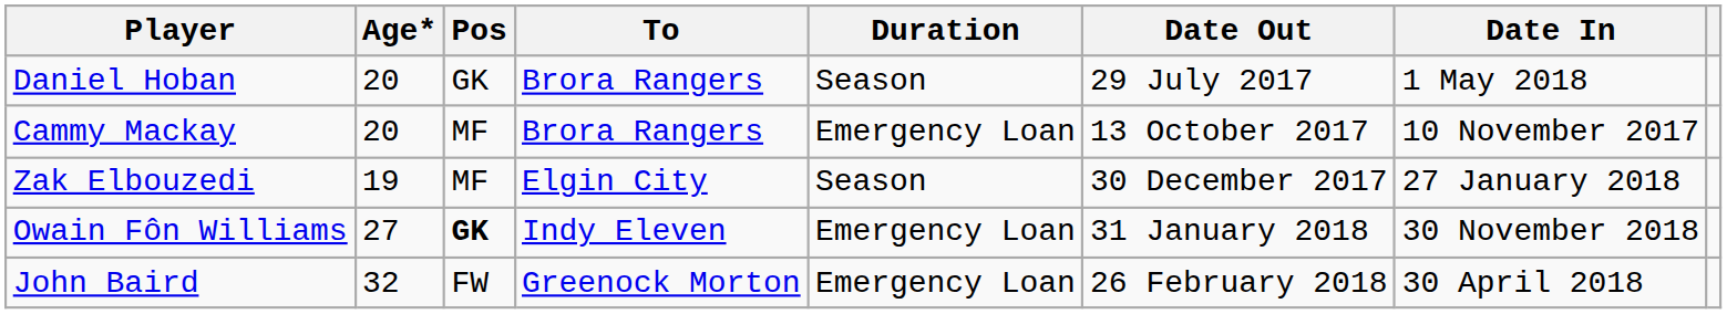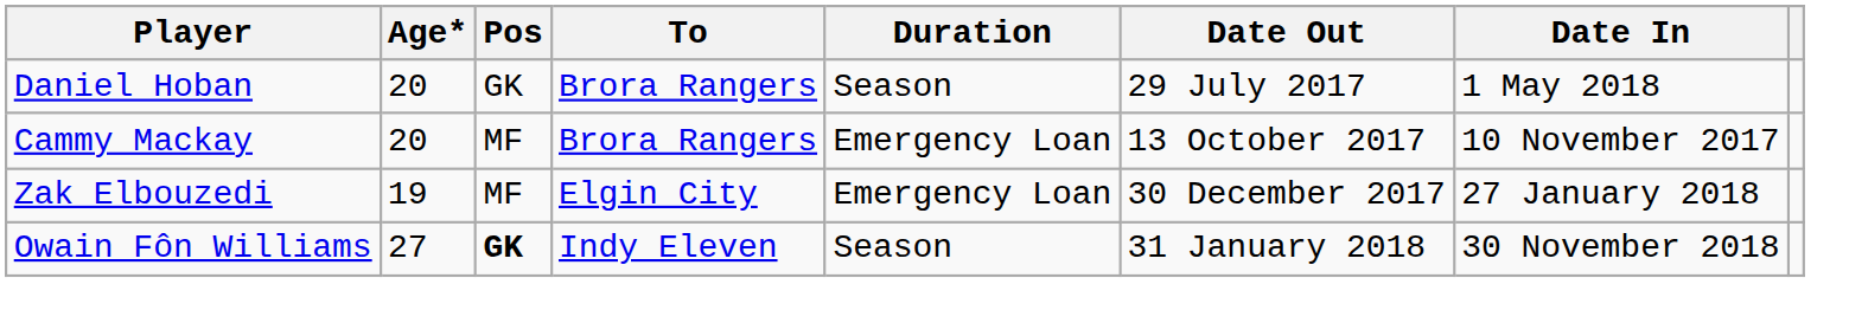 <table class="wikitable">
 <tr>
 <th>Player</th>
 <th>Age*</th>
 <th>Pos</th>
 <th>To</th>
 <th>Duration</th>
 <th>Date Out</th>
 <th>Date In</th>
 <th></th>
 </tr>
 <tr>
 <td> <a href='#'>Daniel Hoban</a></td>
 <td>20</td>
 <td>GK</td>
 <td> <a href='#'>Brora Rangers</a></td>
 <td>Season</td>
 <td>29 July 2017</td>
 <td>1 May 2018</td>
 <td></td>
 </tr>
 <tr>
 <td> <a href='#'>Cammy Mackay</a></td>
 <td>20</td>
 <td>MF</td>
 <td> <a href='#'>Brora Rangers</a></td>
 <td>Emergency Loan</td>
 <td>13 October 2017</td>
 <td>10 November 2017</td>
 <td></td>
 </tr>
 <tr>
 <td> <a href='#'>Zak Elbouzedi</a></td>
 <td>19</td>
 <td>MF</td>
 <td> <a href='#'>Elgin City</a></td>
-<td>Season</td>
+<td>Emergency Loan</td>
 <td>30 December 2017</td>
 <td>27 January 2018</td>
 <td></td>
 </tr>
 <tr>
 <td> <a href='#'>Owain Fôn Williams</a></td>
 <td>27</td>
 <td><strong>GK</strong></td>
 <td> <a href='#'>Indy Eleven</a></td>
-<td>Emergency Loan</td>
+<td>Season</td>
 <td>31 January 2018</td>
 <td>30 November 2018</td>
 <td></td>
 </tr>
-<tr>
-<td> <a href='#'>John Baird</a></td>
-<td>32</td>
-<td>FW</td>
-<td> <a href='#'>Greenock Morton</a></td>
-<td>Emergency Loan</td>
-<td>26 February 2018</td>
-<td>30 April 2018</td>
-<td></td>
-</tr>
 </table>
